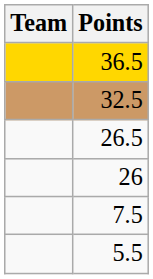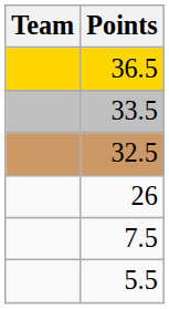 <table class=wikitable>
 <tr>
 <th>Team</th>
 <th>Points</th>
 </tr>
 <tr bgcolor=gold>
 <td></td>
 <td align=right>36.5</td>
 </tr>
+<tr bgcolor=silver>
+<td></td>
+<td align=right>33.5</td>
+</tr>
 <tr bgcolor=cc9966>
 <td></td>
 <td align=right>32.5</td>
-</tr>
-<tr>
-<td></td>
-<td align=right>26.5</td>
 </tr>
 <tr>
 <td></td>
 <td align=right>26</td>
 </tr>
 <tr>
 <td></td>
 <td align=right>7.5</td>
 </tr>
 <tr>
 <td></td>
 <td align=right>5.5</td>
 </tr>
 </table>
